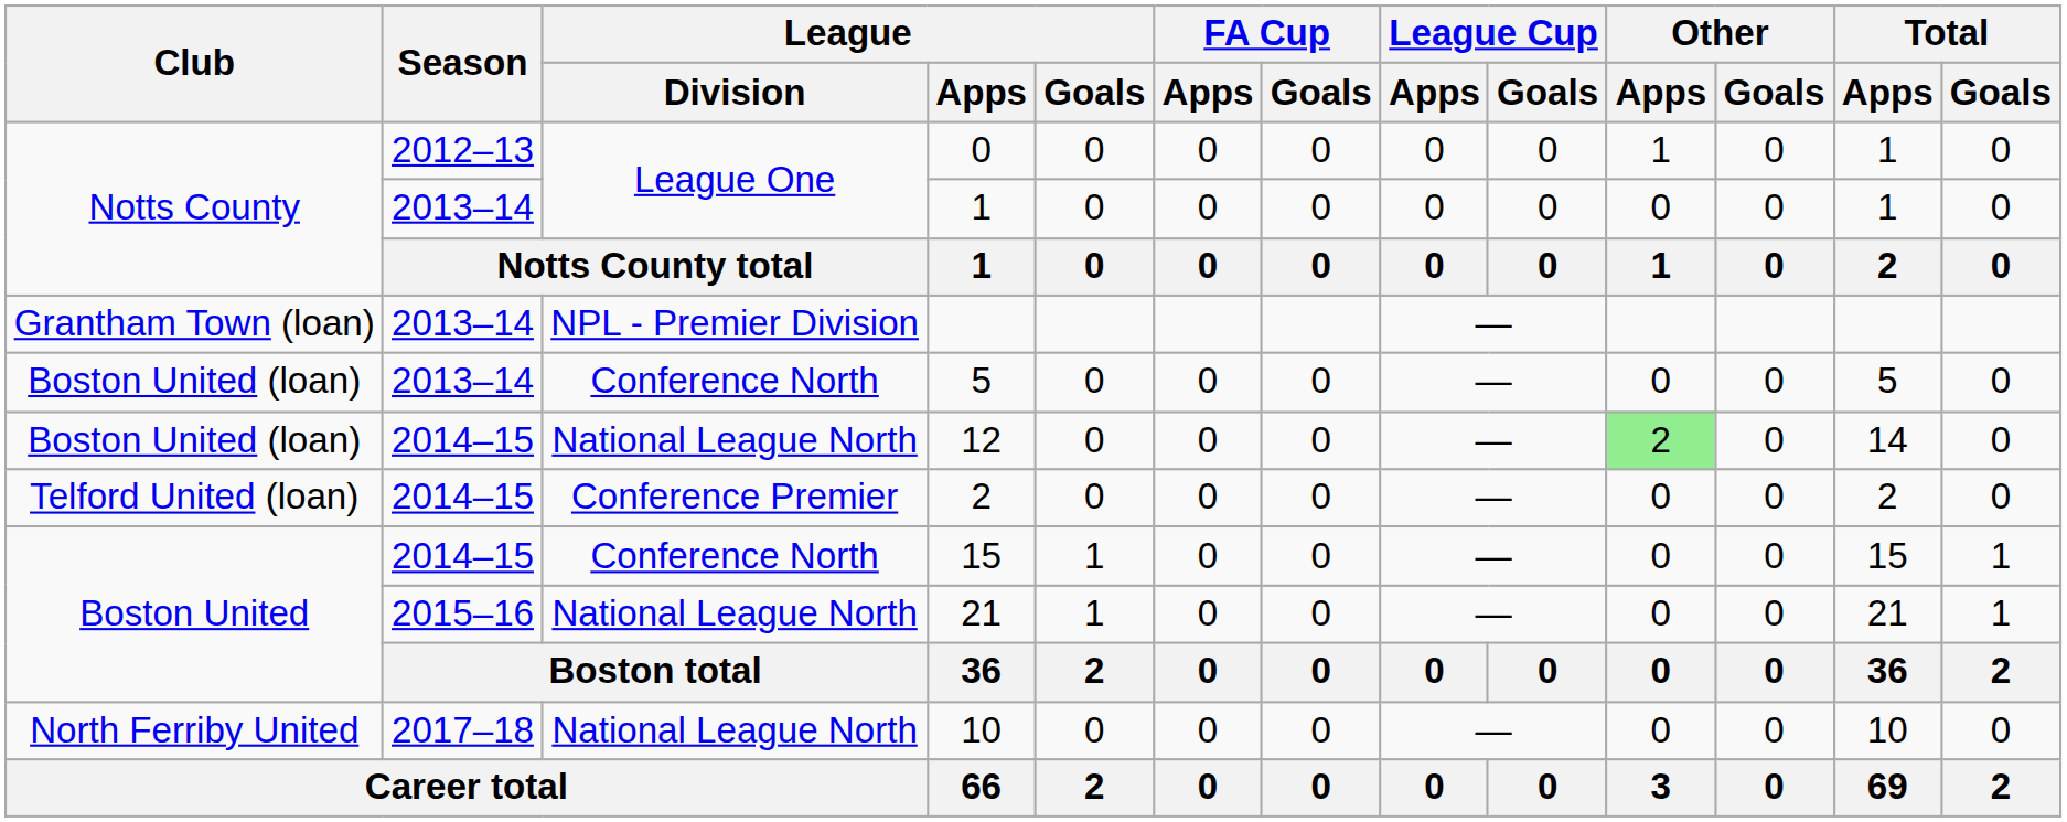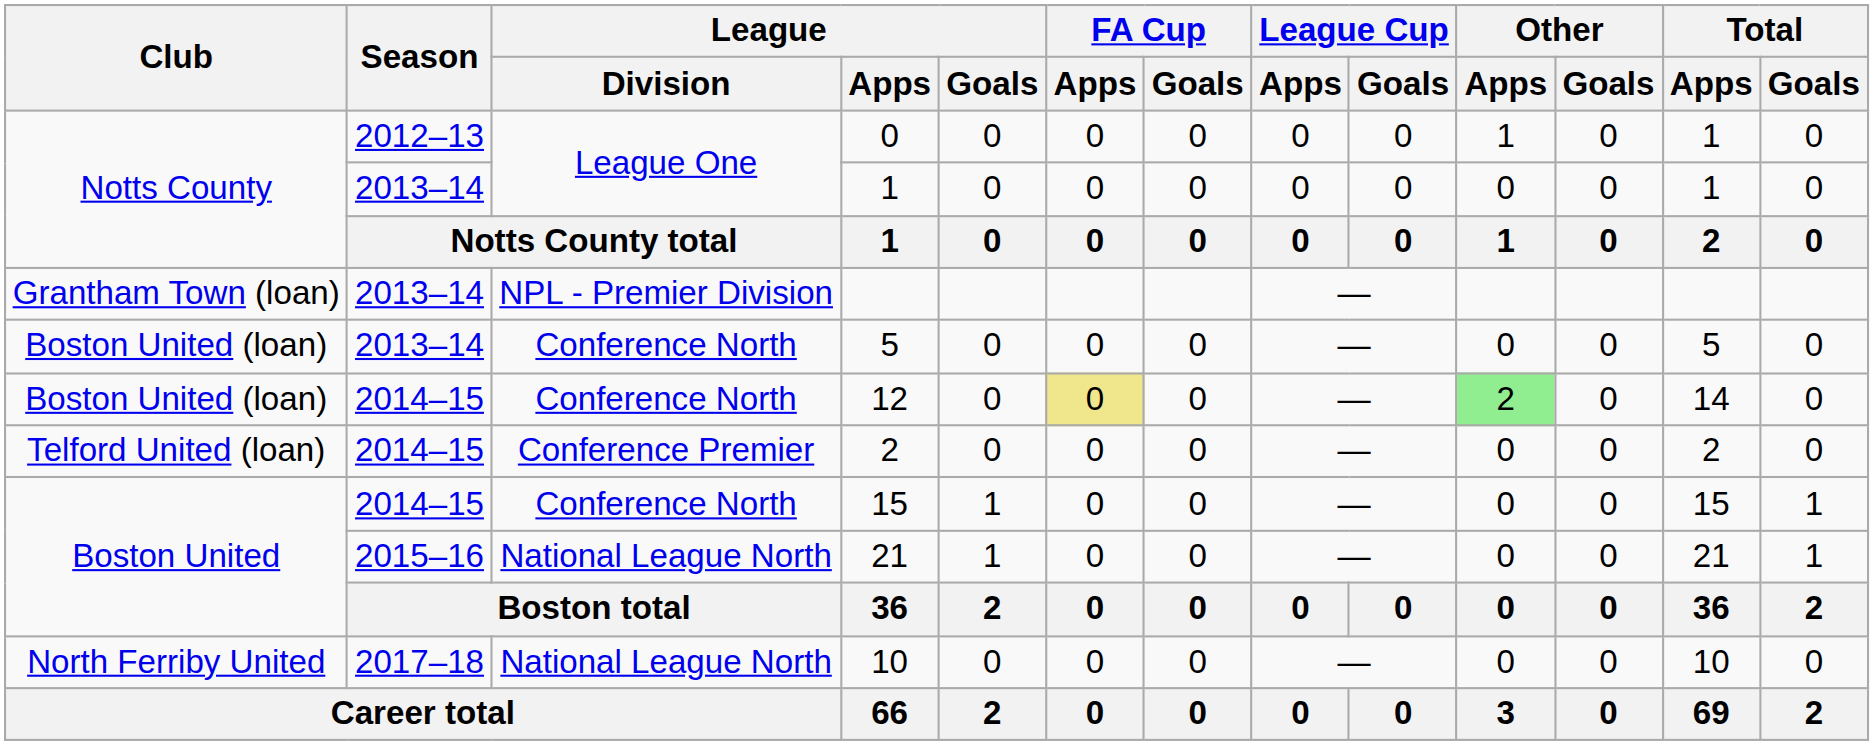 <table class="wikitable" style="text-align:center">
 <tr>
 <th rowspan="2">Club</th>
 <th rowspan="2">Season</th>
 <th colspan="3">League</th>
 <th colspan="2"><a href='#'>FA Cup</a></th>
 <th colspan="2"><a href='#'>League Cup</a></th>
 <th colspan="2">Other</th>
 <th colspan="2">Total</th>
 </tr>
 <tr>
 <th>Division</th>
 <th>Apps</th>
 <th>Goals</th>
 <th>Apps</th>
 <th>Goals</th>
 <th>Apps</th>
 <th>Goals</th>
 <th>Apps</th>
 <th>Goals</th>
 <th>Apps</th>
 <th>Goals</th>
 </tr>
 <tr>
 <td rowspan="3"><a href='#'>Notts County</a></td>
 <td><a href='#'>2012–13</a></td>
 <td rowspan="2"><a href='#'>League One</a></td>
 <td>0</td>
 <td>0</td>
 <td>0</td>
 <td>0</td>
 <td>0</td>
 <td>0</td>
 <td>1</td>
 <td>0</td>
 <td>1</td>
 <td>0</td>
 </tr>
 <tr>
 <td><a href='#'>2013–14</a></td>
 <td>1</td>
 <td>0</td>
 <td>0</td>
 <td>0</td>
 <td>0</td>
 <td>0</td>
 <td>0</td>
 <td>0</td>
 <td>1</td>
 <td>0</td>
 </tr>
 <tr>
 <th colspan="2">Notts County total</th>
 <th>1</th>
 <th>0</th>
 <th>0</th>
 <th>0</th>
 <th>0</th>
 <th>0</th>
 <th>1</th>
 <th>0</th>
 <th>2</th>
 <th>0</th>
 </tr>
 <tr>
 <td><a href='#'>Grantham Town</a> (loan)</td>
 <td><a href='#'>2013–14</a></td>
 <td><a href='#'>NPL - Premier Division</a></td>
 <td></td>
 <td></td>
 <td></td>
 <td></td>
 <td colspan="2">—</td>
 <td></td>
 <td></td>
 <td></td>
 <td></td>
 </tr>
 <tr>
 <td><a href='#'>Boston United</a> (loan)</td>
 <td><a href='#'>2013–14</a></td>
 <td><a href='#'>Conference North</a></td>
 <td>5</td>
 <td>0</td>
 <td>0</td>
 <td>0</td>
 <td colspan="2">—</td>
 <td>0</td>
 <td>0</td>
 <td>5</td>
 <td>0</td>
 </tr>
 <tr>
 <td><a href='#'>Boston United</a> (loan)</td>
 <td><a href='#'>2014–15</a></td>
-<td><a href='#'>National League North</a></td>
+<td><a href='#'>Conference North</a></td>
 <td>12</td>
 <td>0</td>
-<td>0</td>
+<td style="background: khaki;">0</td>
 <td>0</td>
 <td colspan="2">—</td>
 <td style="background: lightgreen;">2</td>
 <td>0</td>
 <td>14</td>
 <td>0</td>
 </tr>
 <tr>
 <td><a href='#'>Telford United</a> (loan)</td>
 <td><a href='#'>2014–15</a></td>
 <td><a href='#'>Conference Premier</a></td>
 <td>2</td>
 <td>0</td>
 <td>0</td>
 <td>0</td>
 <td colspan="2">—</td>
 <td>0</td>
 <td>0</td>
 <td>2</td>
 <td>0</td>
 </tr>
 <tr>
 <td rowspan="3"><a href='#'>Boston United</a></td>
 <td><a href='#'>2014–15</a></td>
 <td><a href='#'>Conference North</a></td>
 <td>15</td>
 <td>1</td>
 <td>0</td>
 <td>0</td>
 <td colspan="2">—</td>
 <td>0</td>
 <td>0</td>
 <td>15</td>
 <td>1</td>
 </tr>
 <tr>
 <td><a href='#'>2015–16</a></td>
 <td><a href='#'>National League North</a></td>
 <td>21</td>
 <td>1</td>
 <td>0</td>
 <td>0</td>
 <td colspan="2">—</td>
 <td>0</td>
 <td>0</td>
 <td>21</td>
 <td>1</td>
 </tr>
 <tr>
 <th colspan="2">Boston total</th>
 <th>36</th>
 <th>2</th>
 <th>0</th>
 <th>0</th>
 <th>0</th>
 <th>0</th>
 <th>0</th>
 <th>0</th>
 <th>36</th>
 <th>2</th>
 </tr>
 <tr>
 <td><a href='#'>North Ferriby United</a></td>
 <td><a href='#'>2017–18</a></td>
 <td><a href='#'>National League North</a></td>
 <td>10</td>
 <td>0</td>
 <td>0</td>
 <td>0</td>
 <td colspan="2">—</td>
 <td>0</td>
 <td>0</td>
 <td>10</td>
 <td>0</td>
 </tr>
 <tr>
 <th colspan="3">Career total</th>
 <th>66</th>
 <th>2</th>
 <th>0</th>
 <th>0</th>
 <th>0</th>
 <th>0</th>
 <th>3</th>
 <th>0</th>
 <th>69</th>
 <th>2</th>
 </tr>
 </table>
